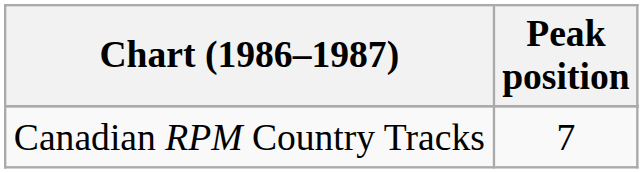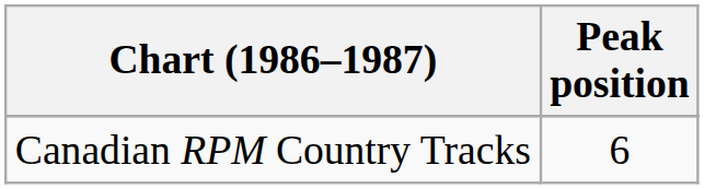 <table class="wikitable sortable">
 <tr>
 <th align="left">Chart (1986–1987)</th>
 <th align="center">Peak<br>position</th>
 </tr>
 <tr>
 </tr>
 <tr>
 <td align="left">Canadian <em>RPM</em> Country Tracks</td>
-<td align="center">7</td>
+<td align="center">6</td>
 </tr>
 </table>
